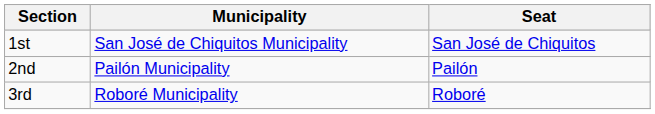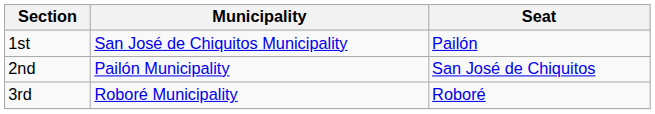 <table class="wikitable" border="1" style="width:40%;" border="1">
 <tr bgcolor=silver>
 <th>Section</th>
 <th>Municipality</th>
 <th>Seat</th>
 </tr>
 <tr>
 <td>1st</td>
 <td><a href='#'>San José de Chiquitos Municipality</a></td>
-<td><a href='#'>San José de Chiquitos</a></td>
+<td><a href='#'>Pailón</a></td>
 </tr>
 <tr>
 <td>2nd</td>
 <td><a href='#'>Pailón Municipality</a></td>
-<td><a href='#'>Pailón</a></td>
+<td><a href='#'>San José de Chiquitos</a></td>
 </tr>
 <tr>
 <td>3rd</td>
 <td><a href='#'>Roboré Municipality</a></td>
 <td><a href='#'>Roboré</a></td>
 </tr>
 <tr>
 </tr>
 </table>
